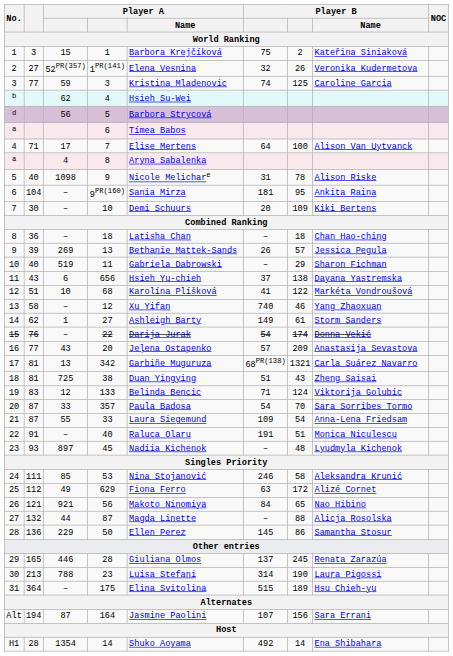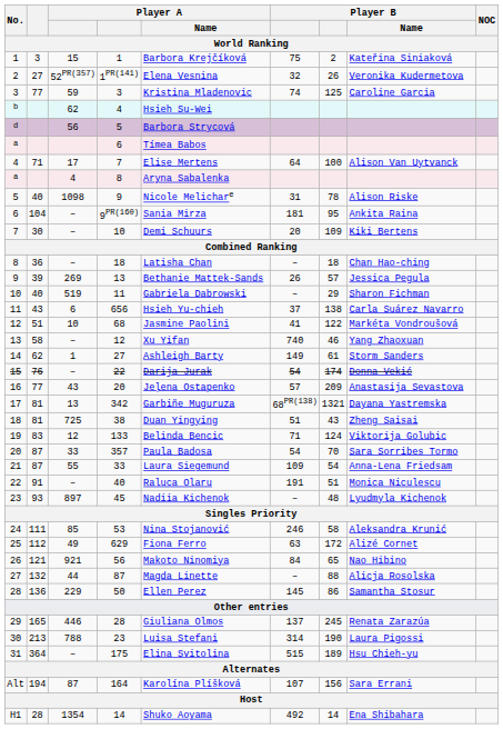 <table class="sortable wikitable nowrap" style="text-align:center;">
 <tr>
 <th rowspan="2">No.</th>
 <th rowspan="2"></th>
 <th colspan="3">Player A</th>
 <th colspan="3">Player B</th>
 <th rowspan="2">NOC</th>
 </tr>
 <tr>
 <th></th>
 <th></th>
 <th width=170>Name</th>
 <th></th>
 <th></th>
 <th width=170>Name</th>
 </tr>
 <tr>
 <th colspan="9">World Ranking</th>
 </tr>
 <tr>
 <td>1</td>
 <td>3</td>
 <td>15</td>
 <td>1</td>
 <td style="text-align:left"><a href='#'>Barbora Krejčíková</a></td>
 <td>75</td>
 <td>2</td>
 <td style="text-align:left"><a href='#'>Kateřina Siniaková</a></td>
 <td align="left"></td>
 </tr>
 <tr>
 <td>2</td>
 <td>27</td>
 <td>52<sup>PR(357)</sup></td>
 <td>1<sup>PR(141)</sup></td>
 <td align="left"><a href='#'>Elena Vesnina</a></td>
 <td>32</td>
 <td>26</td>
 <td align="left"><a href='#'>Veronika Kudermetova</a></td>
 <td align="left"></td>
 </tr>
 <tr>
 <td>3</td>
 <td>77</td>
 <td>59</td>
 <td>3</td>
 <td style="text-align:left"><a href='#'>Kristina Mladenovic</a></td>
 <td>74</td>
 <td>125</td>
 <td style="text-align:left"><a href='#'>Caroline Garcia</a></td>
 <td align="left"></td>
 </tr>
 <tr bgcolor=#E3F9F9>
 <td><sup>b</sup></td>
 <td></td>
 <td>62</td>
 <td>4</td>
 <td style="text-align:left"><a href='#'>Hsieh Su-Wei</a></td>
 <td></td>
 <td></td>
 <td style="text-align:left"></td>
 <td align="left"></td>
 </tr>
 <tr bgcolor=thistle>
 <td><sup>d</sup></td>
 <td></td>
 <td>56</td>
 <td>5</td>
 <td style="text-align:left"><a href='#'>Barbora Strycová</a></td>
 <td></td>
 <td></td>
 <td style="text-align:left"></td>
 <td style="text-align:left"></td>
 </tr>
 <tr bgcolor=#F9E9ED>
 <td><sup>a</sup></td>
 <td></td>
 <td></td>
 <td>6</td>
 <td align="left"><a href='#'>Tímea Babos</a></td>
 <td></td>
 <td></td>
 <td align="left"></td>
 <td align="left"></td>
 </tr>
 <tr>
 <td>4</td>
 <td>71</td>
 <td>17</td>
 <td>7</td>
 <td style="text-align:left"><a href='#'>Elise Mertens</a></td>
 <td>64</td>
 <td>100</td>
 <td style="text-align:left"><a href='#'>Alison Van Uytvanck</a></td>
 <td align="left"></td>
 </tr>
 <tr bgcolor="#F9E9ED">
 <td><sup>a</sup></td>
 <td></td>
 <td>4</td>
 <td>8</td>
 <td style="text-align:left"><a href='#'>Aryna Sabalenka</a></td>
 <td></td>
 <td></td>
 <td style="text-align:left"></td>
 <td align="left"></td>
 </tr>
 <tr>
 <td>5</td>
 <td>40</td>
 <td>1098</td>
 <td>9</td>
 <td style="text-align:left"><a href='#'>Nicole Melichar</a><sup>e</sup></td>
 <td>31</td>
 <td>78</td>
 <td style="text-align:left"><a href='#'>Alison Riske</a></td>
 <td style="text-align:left"></td>
 </tr>
 <tr>
 <td>6</td>
 <td>104</td>
 <td>–</td>
 <td>9<sup>PR(160)</sup></td>
 <td style="text-align:left"><a href='#'>Sania Mirza</a></td>
 <td>181</td>
 <td>95</td>
 <td style="text-align:left"><a href='#'>Ankita Raina</a></td>
 <td align="left"></td>
 </tr>
 <tr>
 <td>7</td>
 <td>30</td>
 <td>–</td>
 <td>10</td>
 <td style="text-align:left"><a href='#'>Demi Schuurs</a></td>
 <td>20</td>
 <td>109</td>
 <td style="text-align:left"><a href='#'>Kiki Bertens</a></td>
 <td style="text-align:left"></td>
 </tr>
 <tr class="sortbottom">
 <th colspan="9">Combined Ranking</th>
 </tr>
 <tr>
 <td>8</td>
 <td>36</td>
 <td>–</td>
 <td>18</td>
 <td align="left"><a href='#'>Latisha Chan</a></td>
 <td>–</td>
 <td>18</td>
 <td align="left"><a href='#'>Chan Hao-ching</a></td>
 <td align="left"></td>
 </tr>
 <tr>
 <td>9</td>
 <td>39</td>
 <td>269</td>
 <td>13</td>
 <td style="text-align:left"><a href='#'>Bethanie Mattek-Sands</a></td>
 <td>26</td>
 <td>57</td>
 <td style="text-align:left"><a href='#'>Jessica Pegula</a></td>
 <td style="text-align:left"></td>
 </tr>
 <tr>
 <td>10</td>
 <td>40</td>
 <td>519</td>
 <td>11</td>
 <td align="left"><a href='#'>Gabriela Dabrowski</a></td>
 <td>–</td>
 <td>29</td>
 <td align="left"><a href='#'>Sharon Fichman</a></td>
 <td align="left"></td>
 </tr>
 <tr>
 <td>11</td>
 <td>43</td>
 <td>6</td>
 <td>656</td>
 <td style="text-align:left"><a href='#'>Hsieh Yu-chieh</a></td>
 <td>37</td>
 <td>138</td>
-<td style="text-align:left"><a href='#'>Dayana Yastremska</a></td>
+<td align="left"><a href='#'>Carla Suárez Navarro</a></td>
 <td align="left"></td>
 </tr>
 <tr>
 <td>12</td>
 <td>51</td>
 <td>10</td>
 <td>68</td>
-<td align="left"><a href='#'>Karolína Plíšková</a></td>
+<td align="left"><a href='#'>Jasmine Paolini</a></td>
 <td>41</td>
 <td>122</td>
 <td align="left"><a href='#'>Markéta Vondroušová</a></td>
 <td align="left"></td>
 </tr>
 <tr>
 <td>13</td>
 <td>58</td>
 <td>–</td>
 <td>12</td>
 <td align="left"><a href='#'>Xu Yifan</a></td>
 <td>740</td>
 <td>46</td>
 <td align="left"><a href='#'>Yang Zhaoxuan</a></td>
 <td align="left"></td>
 </tr>
 <tr>
 <td>14</td>
 <td>62</td>
 <td>1</td>
 <td>27</td>
 <td align="left"><a href='#'>Ashleigh Barty</a></td>
 <td>149</td>
 <td>61</td>
 <td align="left"><a href='#'>Storm Sanders</a></td>
 <td align="left"></td>
 </tr>
 <tr>
 <td><s>15</s></td>
 <td><s>76</s></td>
 <td>–</td>
 <td><s>22</s></td>
 <td style="text-align:left"><s><a href='#'>Darija Jurak</a></s></td>
 <td><s>54</s></td>
 <td><s>174</s></td>
 <td style="text-align:left"><s><a href='#'>Donna Vekić</a></s></td>
 <td align="left"><s></s></td>
 </tr>
 <tr>
 <td>16</td>
 <td>77</td>
 <td>43</td>
 <td>20</td>
 <td style="text-align:left"><a href='#'>Jeļena Ostapenko</a></td>
 <td>57</td>
 <td>209</td>
 <td style="text-align:left"><a href='#'>Anastasija Sevastova</a></td>
 <td align="left"></td>
 </tr>
 <tr>
 <td>17</td>
 <td>81</td>
 <td>13</td>
 <td>342</td>
 <td align="left"><a href='#'>Garbiñe Muguruza</a></td>
 <td>68<sup>PR(138)</sup></td>
 <td>1321</td>
-<td align="left"><a href='#'>Carla Suárez Navarro</a></td>
+<td style="text-align:left"><a href='#'>Dayana Yastremska</a></td>
 <td align="left"></td>
 </tr>
 <tr>
 <td>18</td>
 <td>81</td>
 <td>725</td>
 <td>38</td>
 <td align="left"><a href='#'>Duan Yingying</a></td>
 <td>51</td>
 <td>43</td>
 <td align="left"><a href='#'>Zheng Saisai</a></td>
 <td align="left"></td>
 </tr>
 <tr>
 <td>19</td>
 <td>83</td>
 <td>12</td>
 <td>133</td>
 <td style="text-align:left"><a href='#'>Belinda Bencic</a></td>
 <td>71</td>
 <td>124</td>
 <td style="text-align:left"><a href='#'>Viktorija Golubic</a></td>
 <td align="left"></td>
 </tr>
 <tr>
 <td>20</td>
 <td>87</td>
 <td>33</td>
 <td>357</td>
 <td align="left"><a href='#'>Paula Badosa</a></td>
 <td>54</td>
 <td>70</td>
 <td align="left"><a href='#'>Sara Sorribes Tormo</a></td>
 <td align="left"></td>
 </tr>
 <tr>
 <td>21</td>
 <td>87</td>
 <td>55</td>
 <td>33</td>
 <td align="left"><a href='#'>Laura Siegemund</a></td>
 <td>109</td>
 <td>54</td>
 <td align="left"><a href='#'>Anna-Lena Friedsam</a></td>
 <td align="left"></td>
 </tr>
 <tr>
 <td>22</td>
 <td>91</td>
 <td>–</td>
 <td>40</td>
 <td align="left"><a href='#'>Raluca Olaru</a></td>
 <td>191</td>
 <td>51</td>
 <td align="left"><a href='#'>Monica Niculescu</a></td>
 <td align="left"></td>
 </tr>
 <tr>
 <td>23</td>
 <td>93</td>
 <td>897</td>
 <td>45</td>
 <td style="text-align:left"><a href='#'>Nadiia Kichenok</a></td>
 <td>–</td>
 <td>48</td>
 <td style="text-align:left"><a href='#'>Lyudmyla Kichenok</a></td>
 <td align="left"></td>
 </tr>
 <tr class="sortbottom">
 <th colspan="9">Singles Priority</th>
 </tr>
 <tr>
 <td>24</td>
 <td>111</td>
 <td>85</td>
 <td>53</td>
 <td align="left"><a href='#'>Nina Stojanović</a></td>
 <td>246</td>
 <td>58</td>
 <td align="left"><a href='#'>Aleksandra Krunić</a></td>
 <td align="left"></td>
 </tr>
 <tr>
 <td>25</td>
 <td>112</td>
 <td>49</td>
 <td>629</td>
 <td style="text-align:left"><a href='#'>Fiona Ferro</a></td>
 <td>63</td>
 <td>172</td>
 <td style="text-align:left"><a href='#'>Alizé Cornet</a></td>
 <td align="left"></td>
 </tr>
 <tr>
 <td>26</td>
 <td>121</td>
 <td>921</td>
 <td>56</td>
 <td align="left"><a href='#'>Makoto Ninomiya</a></td>
 <td>84</td>
 <td>65</td>
 <td align="left"><a href='#'>Nao Hibino</a></td>
 <td align="left"></td>
 </tr>
 <tr>
 <td>27</td>
 <td>132</td>
 <td>44</td>
 <td>87</td>
 <td style="text-align:left"><a href='#'>Magda Linette</a></td>
 <td>–</td>
 <td>88</td>
 <td style="text-align:left"><a href='#'>Alicja Rosolska</a></td>
 <td style="text-align:left"></td>
 </tr>
 <tr>
 <td>28</td>
 <td>136</td>
 <td>229</td>
 <td>50</td>
 <td align="left"><a href='#'>Ellen Perez</a></td>
 <td>145</td>
 <td>86</td>
 <td align="left"><a href='#'>Samantha Stosur</a></td>
 <td align="left"></td>
 </tr>
 <tr class="sortbottom">
 <td colspan="9" style="background-color:#EAECF0;text-align:center"><strong>Other entries</strong></td>
 </tr>
 <tr>
 <td>29</td>
 <td>165</td>
 <td>446</td>
 <td>28</td>
 <td style="text-align:left"><a href='#'>Giuliana Olmos</a></td>
 <td>137</td>
 <td>245</td>
 <td style="text-align:left"><a href='#'>Renata Zarazúa</a></td>
 <td style="text-align:left"></td>
 </tr>
 <tr>
 <td>30</td>
 <td>213</td>
 <td>788</td>
 <td>23</td>
 <td align="left"><a href='#'>Luisa Stefani</a></td>
 <td>314</td>
 <td>190</td>
 <td align="left"><a href='#'>Laura Pigossi</a></td>
 <td align="left"></td>
 </tr>
 <tr>
 <td>31</td>
 <td>364</td>
 <td>–</td>
 <td>175</td>
 <td style="text-align:left"><a href='#'>Elina Svitolina</a></td>
 <td>515</td>
 <td>189</td>
 <td style="text-align:left"><a href='#'>Hsu Chieh-yu</a></td>
 <td style="text-align:left"></td>
 </tr>
 <tr class="sortbottom">
 <th colspan="9">Alternates</th>
 </tr>
 <tr>
 <td>Alt</td>
 <td>194</td>
 <td>87</td>
 <td>164</td>
-<td align="left"><a href='#'>Jasmine Paolini</a></td>
+<td align="left"><a href='#'>Karolína Plíšková</a></td>
 <td>107</td>
 <td>156</td>
 <td align="left"><a href='#'>Sara Errani</a></td>
 <td align="left"></td>
 </tr>
 <tr class="sortbottom">
 <th colspan="9">Host</th>
 </tr>
 <tr>
 <td>H1</td>
 <td>28</td>
 <td>1354</td>
 <td>14</td>
 <td align="left"><a href='#'>Shuko Aoyama</a></td>
 <td>492</td>
 <td>14</td>
 <td align="left"><a href='#'>Ena Shibahara</a></td>
 <td align="left"></td>
 </tr>
 </table>
